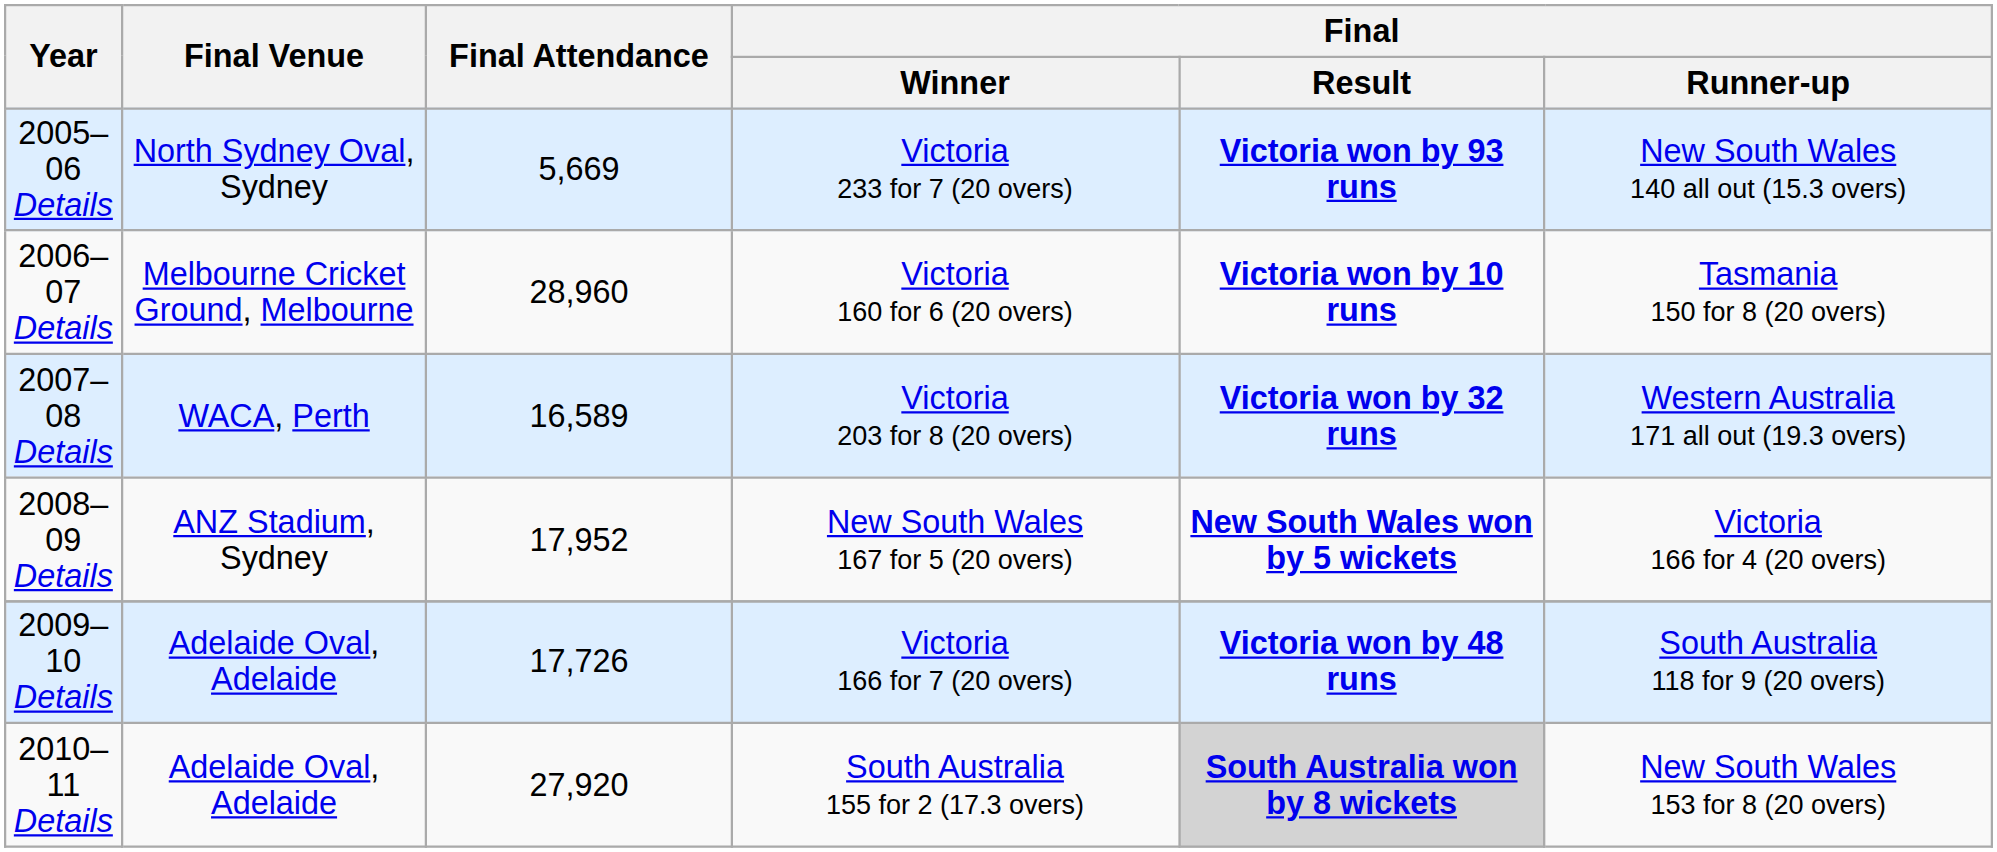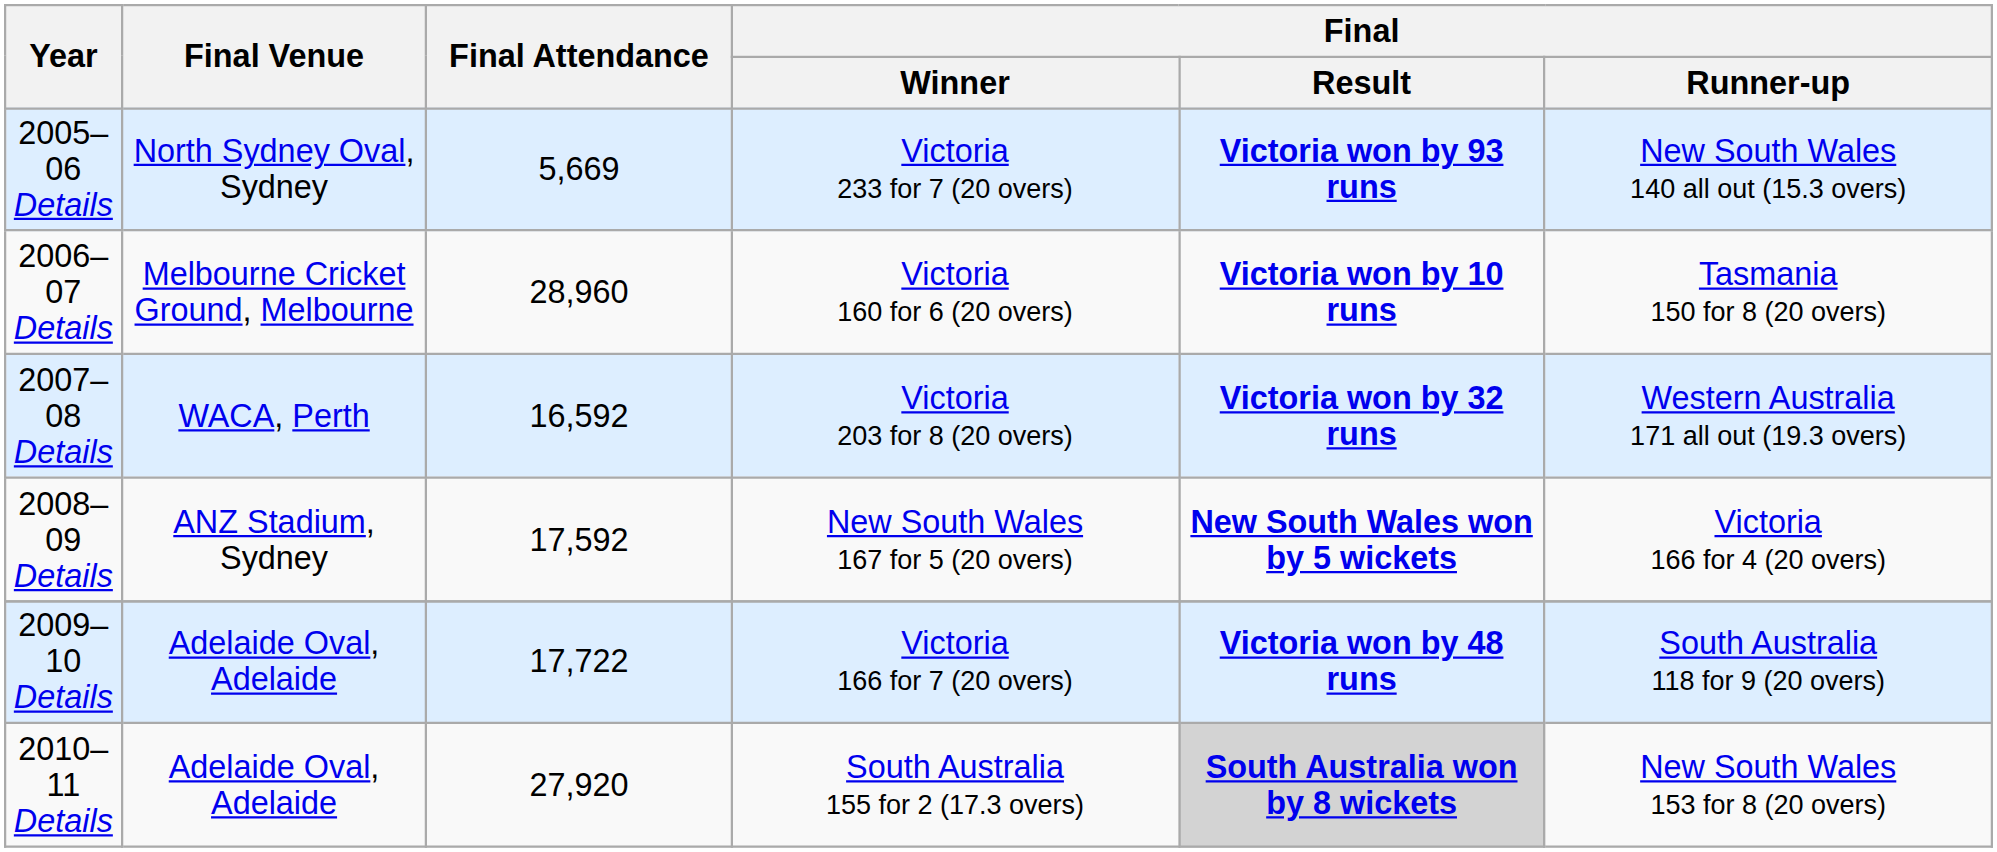 <table class="wikitable" style="font-size:90%; width: 100%; text-align: center;">
 <tr>
 <th rowspan=2 width=5%>Year</th>
 <th rowspan=2 width=15%>Final Venue</th>
 <th rowspan=2 width=15%>Final Attendance</th>
 <th colspan=3>Final</th>
 </tr>
 <tr>
 <th width=22%>Winner</th>
 <th width=18%>Result</th>
 <th width=22%>Runner-up</th>
 </tr>
 <tr style="background:#ddeeff">
 <td>2005–06<br><em><a href='#'>Details</a></em></td>
 <td><a href='#'>North Sydney Oval</a>, Sydney</td>
 <td>5,669</td>
 <td> <a href='#'>Victoria</a><br><small>233 for 7 (20 overs)</small></td>
 <td><strong><a href='#'>Victoria won by 93 runs</a></strong> </td>
 <td> <a href='#'>New South Wales</a><br><small>140 all out (15.3 overs)</small></td>
 </tr>
 <tr>
 <td>2006–07<br><em><a href='#'>Details</a></em></td>
 <td><a href='#'>Melbourne Cricket Ground</a>, <a href='#'>Melbourne</a></td>
 <td>28,960</td>
 <td> <a href='#'>Victoria</a><br><small>160 for 6 (20 overs)</small></td>
 <td><strong><a href='#'>Victoria won by 10 runs</a></strong> </td>
 <td> <a href='#'>Tasmania</a><br><small>150 for 8 (20 overs)</small></td>
 </tr>
 <tr style="background:#ddeeff">
 <td>2007–08<br><em><a href='#'>Details</a></em></td>
 <td><a href='#'>WACA</a>, <a href='#'>Perth</a></td>
-<td>16,589</td>
+<td>16,592</td>
 <td> <a href='#'>Victoria</a><br><small>203 for 8 (20 overs)</small></td>
 <td><strong><a href='#'>Victoria won by 32 runs</a></strong> </td>
 <td> <a href='#'>Western Australia</a><br><small>171 all out (19.3 overs)</small></td>
 </tr>
 <tr>
 <td>2008–09<br><em><a href='#'>Details</a></em></td>
 <td><a href='#'>ANZ Stadium</a>, Sydney</td>
-<td>17,952</td>
+<td>17,592</td>
 <td> <a href='#'>New South Wales</a><br><small>167 for 5 (20 overs)</small></td>
 <td><strong><a href='#'>New South Wales won by 5 wickets</a></strong> </td>
 <td> <a href='#'>Victoria</a><br><small>166 for 4 (20 overs)</small></td>
 </tr>
 <tr>
 </tr>
 <tr style="background:#ddeeff">
 <td>2009–10<br><em><a href='#'>Details</a></em></td>
 <td><a href='#'>Adelaide Oval</a>, <a href='#'>Adelaide</a></td>
-<td>17,726</td>
+<td>17,722</td>
 <td> <a href='#'>Victoria</a><br><small>166 for 7 (20 overs)</small></td>
 <td><strong><a href='#'>Victoria won by 48 runs</a></strong> </td>
 <td> <a href='#'>South Australia</a><br><small>118 for 9 (20 overs)</small></td>
 </tr>
 <tr>
 <td>2010–11<br><em><a href='#'>Details</a></em></td>
 <td><a href='#'>Adelaide Oval</a>, <a href='#'>Adelaide</a></td>
 <td>27,920</td>
 <td> <a href='#'>South Australia</a><br><small>155 for 2 (17.3 overs)</small></td>
 <td style="background: lightgrey;"><strong><a href='#'>South Australia won by 8 wickets</a></strong> </td>
 <td> <a href='#'>New South Wales</a><br><small>153 for 8 (20 overs)</small></td>
 </tr>
 </table>
